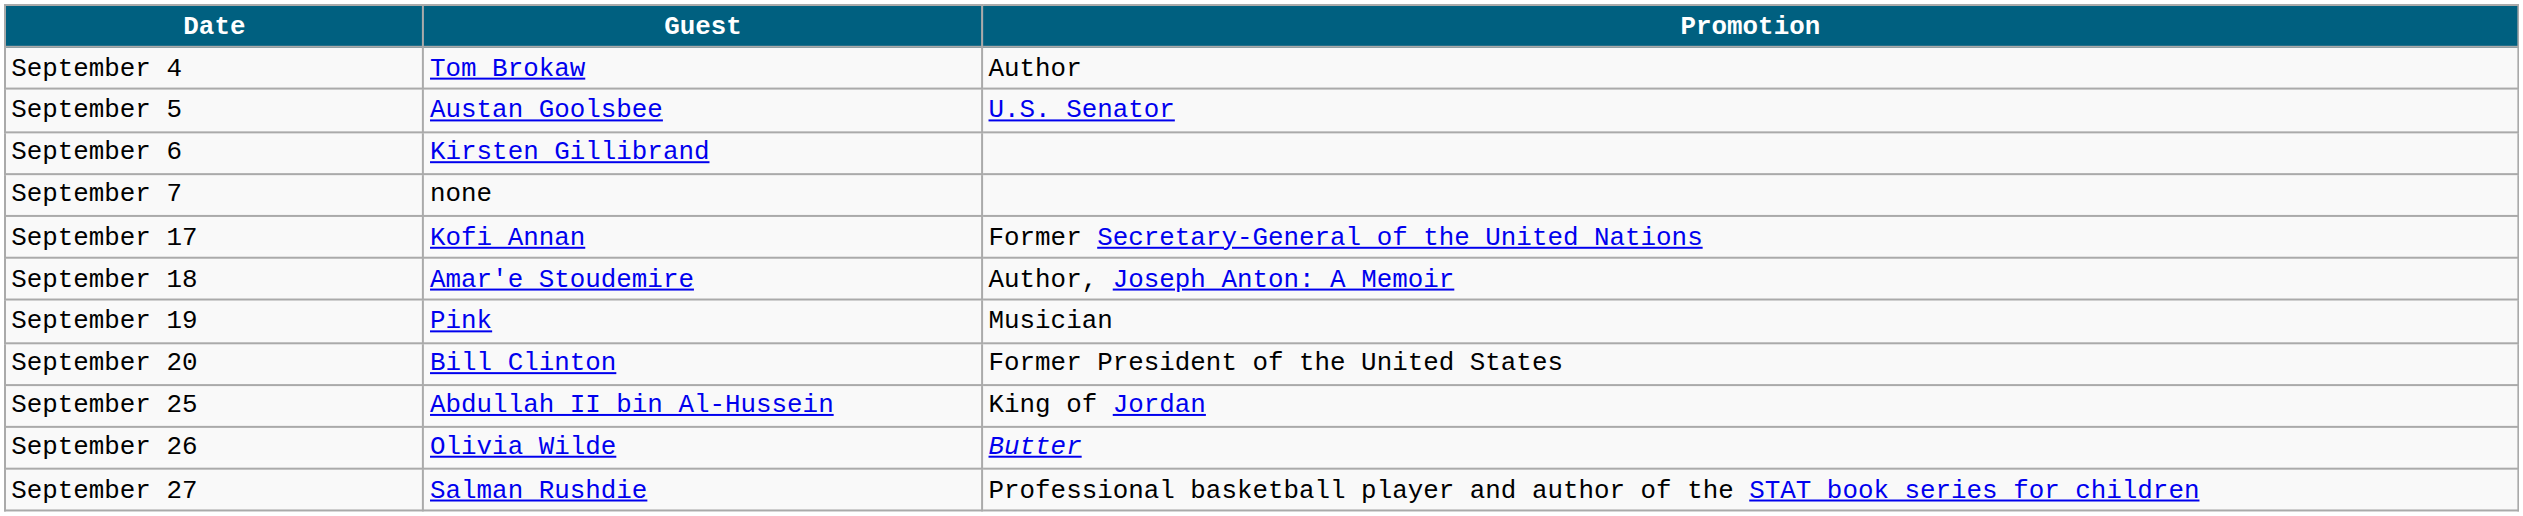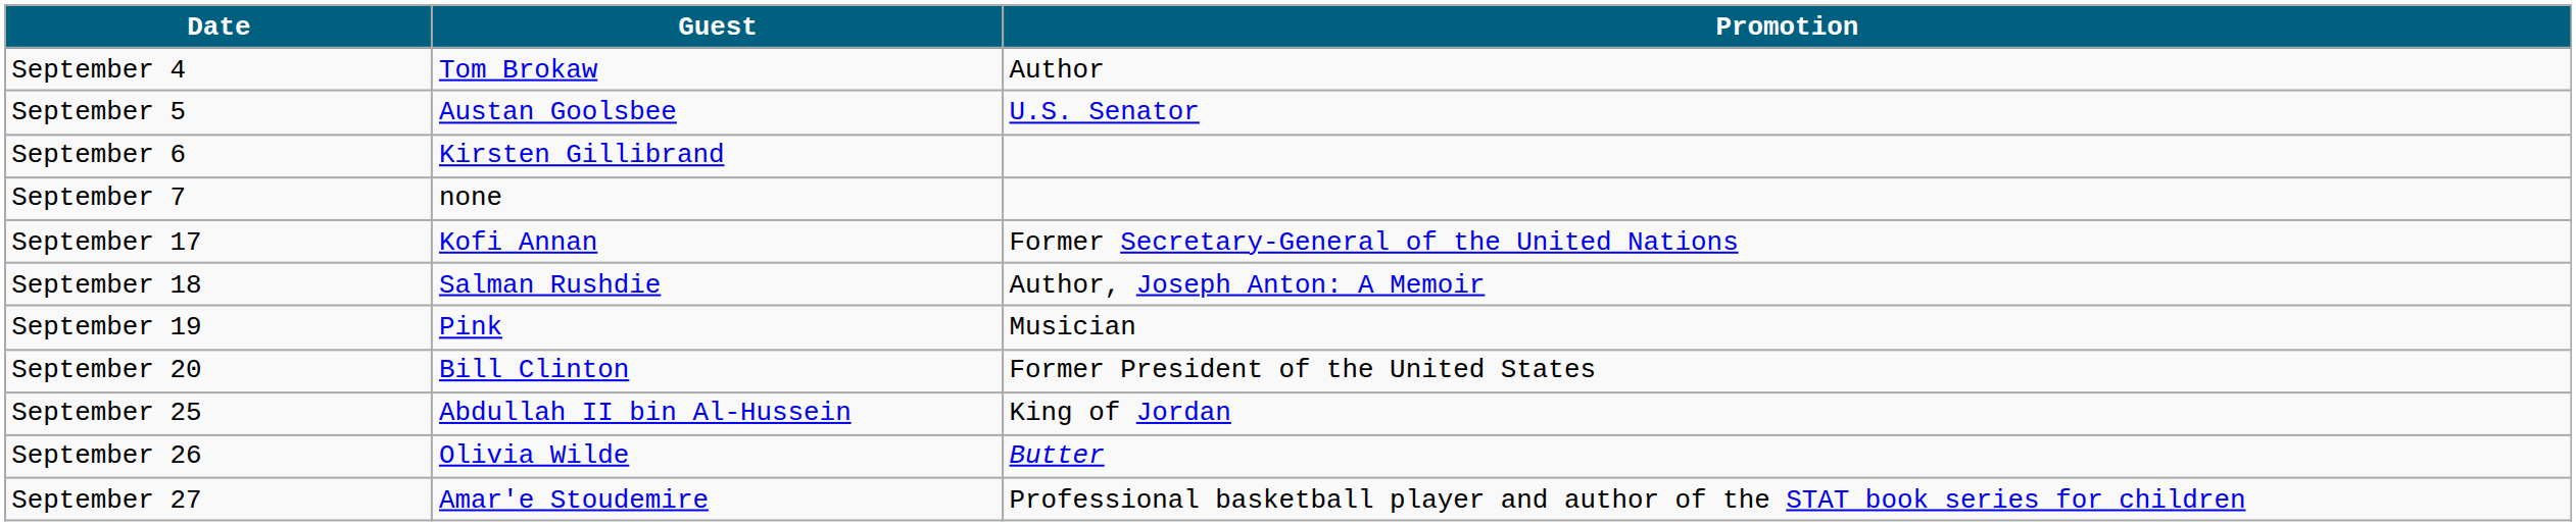 <table class="wikitable" width="100%">
 <tr bgcolor="#CCCCCC">
 <th width="15%" style="background:#006080; color:#FFFFFF">Date</th>
 <th width="20%" style="background:#006080; color:#FFFFFF">Guest</th>
 <th width="55%" style="background:#006080; color:#FFFFFF">Promotion</th>
 </tr>
 <tr>
 <td>September 4</td>
 <td><a href='#'>Tom Brokaw</a></td>
 <td>Author</td>
 </tr>
 <tr>
 <td>September 5</td>
 <td><a href='#'>Austan Goolsbee</a></td>
 <td><a href='#'>U.S. Senator</a></td>
 </tr>
 <tr>
 <td>September 6</td>
 <td><a href='#'>Kirsten Gillibrand</a></td>
 <td></td>
 </tr>
 <tr>
 <td>September 7</td>
 <td>none</td>
 <td></td>
 </tr>
 <tr>
 <td>September 17</td>
 <td><a href='#'>Kofi Annan</a></td>
 <td>Former <a href='#'>Secretary-General of the United Nations</a></td>
 </tr>
 <tr>
 <td>September 18</td>
-<td><a href='#'>Amar'e Stoudemire</a></td>
+<td><a href='#'>Salman Rushdie</a></td>
 <td>Author, <a href='#'>Joseph Anton: A Memoir</a></td>
 </tr>
 <tr>
 <td>September 19</td>
 <td><a href='#'>Pink</a></td>
 <td>Musician</td>
 </tr>
 <tr>
 <td>September 20</td>
 <td><a href='#'>Bill Clinton</a></td>
 <td>Former President of the United States</td>
 </tr>
 <tr>
 <td>September 25</td>
 <td><a href='#'>Abdullah II bin Al-Hussein</a></td>
 <td>King of <a href='#'>Jordan</a></td>
 </tr>
 <tr>
 <td>September 26</td>
 <td><a href='#'>Olivia Wilde</a></td>
 <td><em><a href='#'>Butter</a></em></td>
 </tr>
 <tr>
 <td>September 27</td>
-<td><a href='#'>Salman Rushdie</a></td>
+<td><a href='#'>Amar'e Stoudemire</a></td>
 <td>Professional basketball player and author of the <a href='#'>STAT book series for children</a></td>
 </tr>
 </table>
